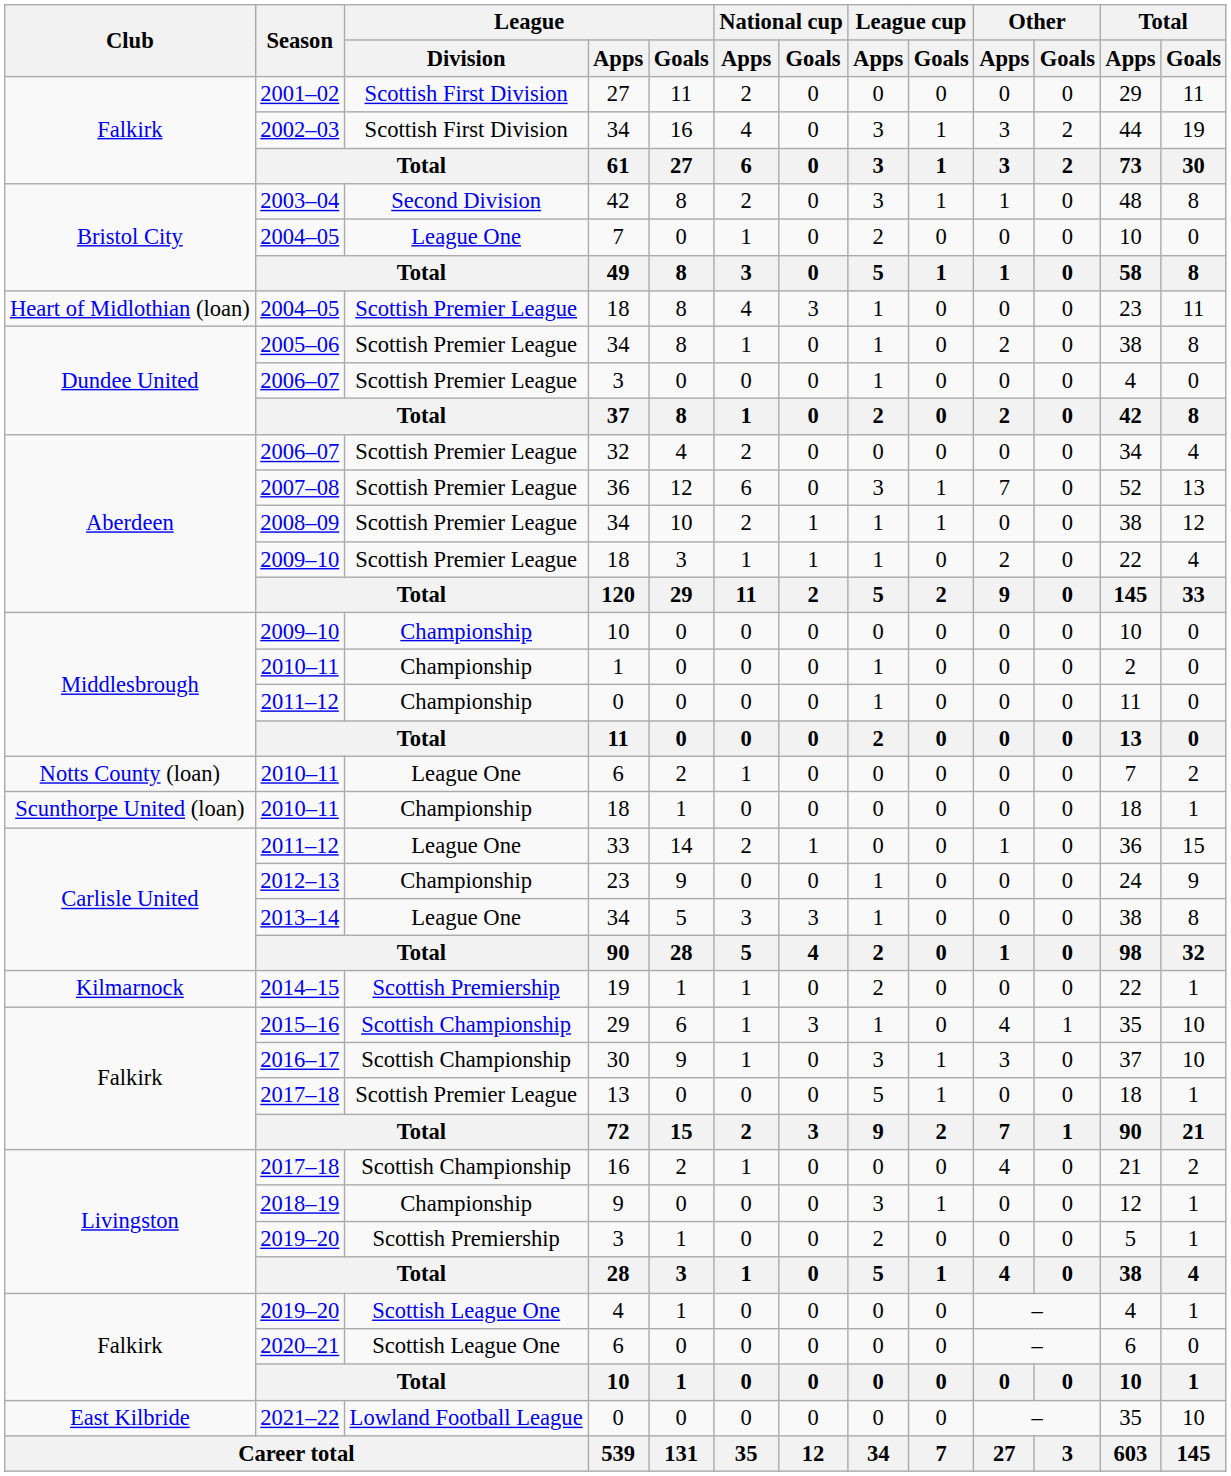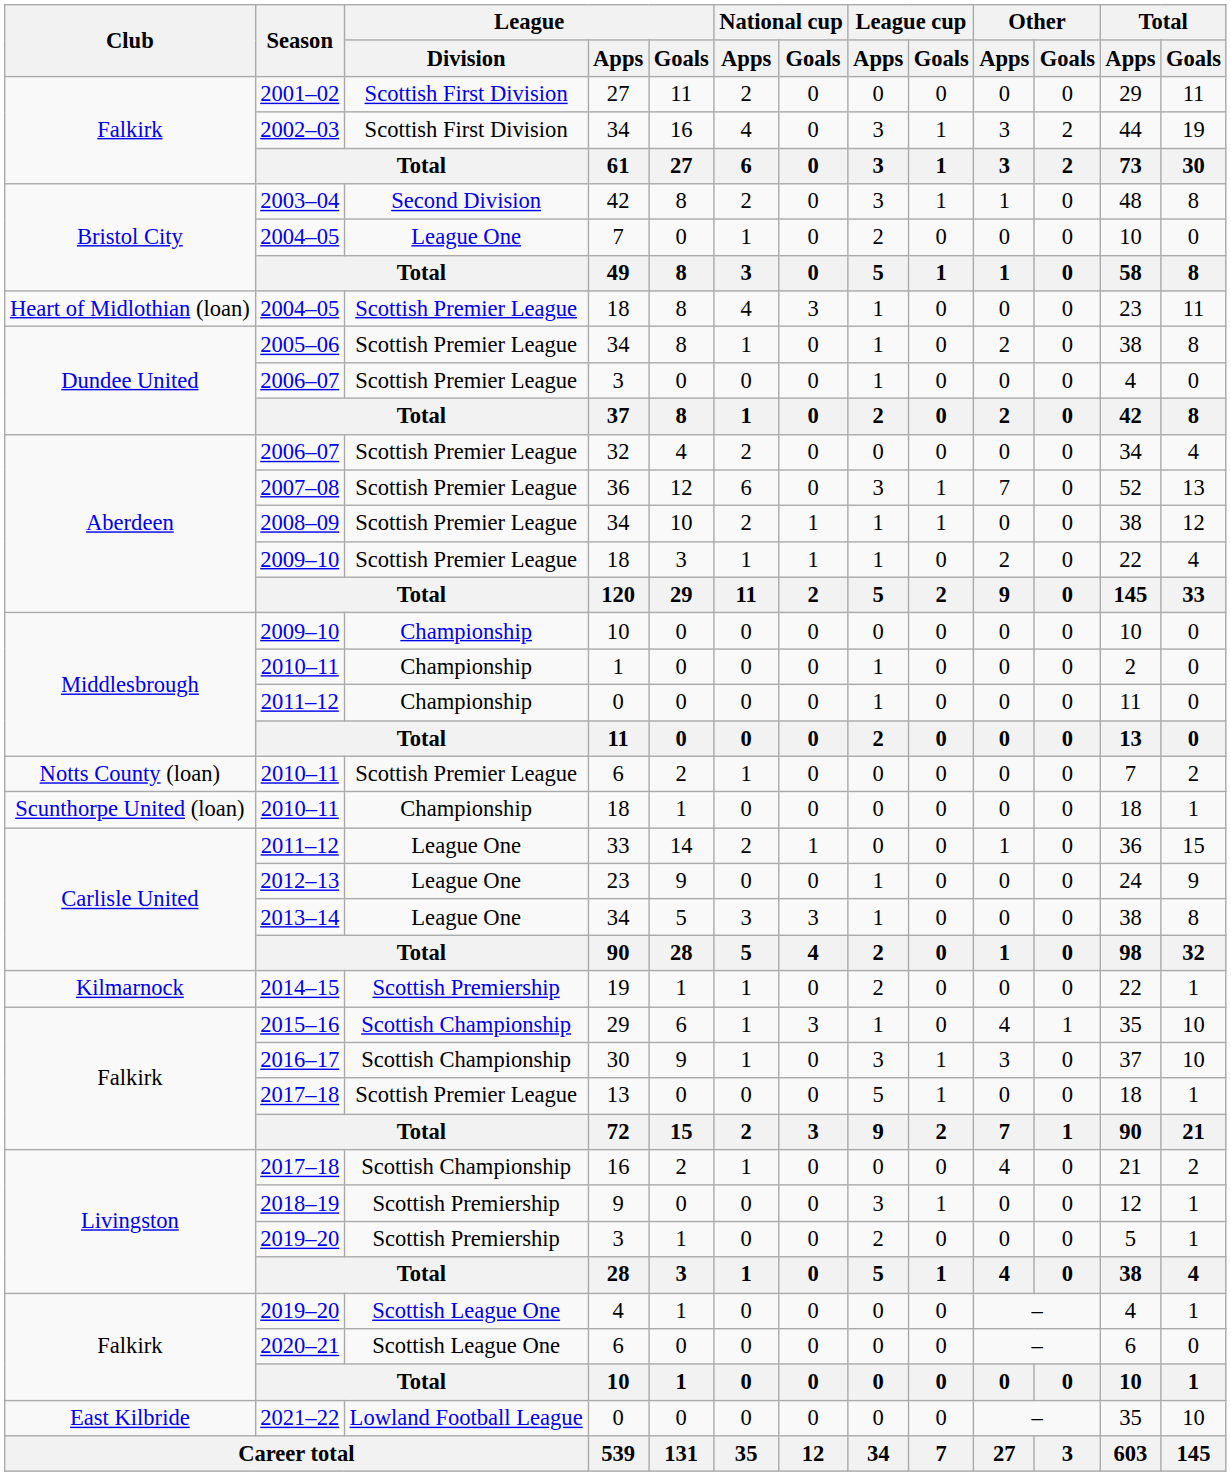 <table class="wikitable" style="text-align: center">
 <tr>
 <th rowspan="2">Club</th>
 <th rowspan="2">Season</th>
 <th colspan="3">League</th>
 <th colspan="2">National cup</th>
 <th colspan="2">League cup</th>
 <th colspan="2">Other</th>
 <th colspan="2">Total</th>
 </tr>
 <tr>
 <th>Division</th>
 <th>Apps</th>
 <th>Goals</th>
 <th>Apps</th>
 <th>Goals</th>
 <th>Apps</th>
 <th>Goals</th>
 <th>Apps</th>
 <th>Goals</th>
 <th>Apps</th>
 <th>Goals</th>
 </tr>
 <tr>
 <td rowspan="3"><a href='#'>Falkirk</a></td>
 <td><a href='#'>2001–02</a></td>
 <td><a href='#'>Scottish First Division</a></td>
 <td>27</td>
 <td>11</td>
 <td>2</td>
 <td>0</td>
 <td>0</td>
 <td>0</td>
 <td>0</td>
 <td>0</td>
 <td>29</td>
 <td>11</td>
 </tr>
 <tr>
 <td><a href='#'>2002–03</a></td>
 <td>Scottish First Division</td>
 <td>34</td>
 <td>16</td>
 <td>4</td>
 <td>0</td>
 <td>3</td>
 <td>1</td>
 <td>3</td>
 <td>2</td>
 <td>44</td>
 <td>19</td>
 </tr>
 <tr>
 <th colspan="2">Total</th>
 <th>61</th>
 <th>27</th>
 <th>6</th>
 <th>0</th>
 <th>3</th>
 <th>1</th>
 <th>3</th>
 <th>2</th>
 <th>73</th>
 <th>30</th>
 </tr>
 <tr>
 <td rowspan="3"><a href='#'>Bristol City</a></td>
 <td><a href='#'>2003–04</a></td>
 <td><a href='#'>Second Division</a></td>
 <td>42</td>
 <td>8</td>
 <td>2</td>
 <td>0</td>
 <td>3</td>
 <td>1</td>
 <td>1</td>
 <td>0</td>
 <td>48</td>
 <td>8</td>
 </tr>
 <tr>
 <td><a href='#'>2004–05</a></td>
 <td><a href='#'>League One</a></td>
 <td>7</td>
 <td>0</td>
 <td>1</td>
 <td>0</td>
 <td>2</td>
 <td>0</td>
 <td>0</td>
 <td>0</td>
 <td>10</td>
 <td>0</td>
 </tr>
 <tr>
 <th colspan="2">Total</th>
 <th>49</th>
 <th>8</th>
 <th>3</th>
 <th>0</th>
 <th>5</th>
 <th>1</th>
 <th>1</th>
 <th>0</th>
 <th>58</th>
 <th>8</th>
 </tr>
 <tr>
 <td><a href='#'>Heart of Midlothian</a> (loan)</td>
 <td><a href='#'>2004–05</a></td>
 <td><a href='#'>Scottish Premier League</a></td>
 <td>18</td>
 <td>8</td>
 <td>4</td>
 <td>3</td>
 <td>1</td>
 <td>0</td>
 <td>0</td>
 <td>0</td>
 <td>23</td>
 <td>11</td>
 </tr>
 <tr>
 <td rowspan="3"><a href='#'>Dundee United</a></td>
 <td><a href='#'>2005–06</a></td>
 <td>Scottish Premier League</td>
 <td>34</td>
 <td>8</td>
 <td>1</td>
 <td>0</td>
 <td>1</td>
 <td>0</td>
 <td>2</td>
 <td>0</td>
 <td>38</td>
 <td>8</td>
 </tr>
 <tr>
 <td><a href='#'>2006–07</a></td>
 <td>Scottish Premier League</td>
 <td>3</td>
 <td>0</td>
 <td>0</td>
 <td>0</td>
 <td>1</td>
 <td>0</td>
 <td>0</td>
 <td>0</td>
 <td>4</td>
 <td>0</td>
 </tr>
 <tr>
 <th colspan="2">Total</th>
 <th>37</th>
 <th>8</th>
 <th>1</th>
 <th>0</th>
 <th>2</th>
 <th>0</th>
 <th>2</th>
 <th>0</th>
 <th>42</th>
 <th>8</th>
 </tr>
 <tr>
 <td rowspan="5"><a href='#'>Aberdeen</a></td>
 <td><a href='#'>2006–07</a></td>
 <td>Scottish Premier League</td>
 <td>32</td>
 <td>4</td>
 <td>2</td>
 <td>0</td>
 <td>0</td>
 <td>0</td>
 <td>0</td>
 <td>0</td>
 <td>34</td>
 <td>4</td>
 </tr>
 <tr>
 <td><a href='#'>2007–08</a></td>
 <td>Scottish Premier League</td>
 <td>36</td>
 <td>12</td>
 <td>6</td>
 <td>0</td>
 <td>3</td>
 <td>1</td>
 <td>7</td>
 <td>0</td>
 <td>52</td>
 <td>13</td>
 </tr>
 <tr>
 <td><a href='#'>2008–09</a></td>
 <td>Scottish Premier League</td>
 <td>34</td>
 <td>10</td>
 <td>2</td>
 <td>1</td>
 <td>1</td>
 <td>1</td>
 <td>0</td>
 <td>0</td>
 <td>38</td>
 <td>12</td>
 </tr>
 <tr>
 <td><a href='#'>2009–10</a></td>
 <td>Scottish Premier League</td>
 <td>18</td>
 <td>3</td>
 <td>1</td>
 <td>1</td>
 <td>1</td>
 <td>0</td>
 <td>2</td>
 <td>0</td>
 <td>22</td>
 <td>4</td>
 </tr>
 <tr>
 <th colspan="2">Total</th>
 <th>120</th>
 <th>29</th>
 <th>11</th>
 <th>2</th>
 <th>5</th>
 <th>2</th>
 <th>9</th>
 <th>0</th>
 <th>145</th>
 <th>33</th>
 </tr>
 <tr>
 <td rowspan="4"><a href='#'>Middlesbrough</a></td>
 <td><a href='#'>2009–10</a></td>
 <td><a href='#'>Championship</a></td>
 <td>10</td>
 <td>0</td>
 <td>0</td>
 <td>0</td>
 <td>0</td>
 <td>0</td>
 <td>0</td>
 <td>0</td>
 <td>10</td>
 <td>0</td>
 </tr>
 <tr>
 <td><a href='#'>2010–11</a></td>
 <td>Championship</td>
 <td>1</td>
 <td>0</td>
 <td>0</td>
 <td>0</td>
 <td>1</td>
 <td>0</td>
 <td>0</td>
 <td>0</td>
 <td>2</td>
 <td>0</td>
 </tr>
 <tr>
 <td><a href='#'>2011–12</a></td>
 <td>Championship</td>
 <td>0</td>
 <td>0</td>
 <td>0</td>
 <td>0</td>
 <td>1</td>
 <td>0</td>
 <td>0</td>
 <td>0</td>
 <td>11</td>
 <td>0</td>
 </tr>
 <tr>
 <th colspan="2">Total</th>
 <th>11</th>
 <th>0</th>
 <th>0</th>
 <th>0</th>
 <th>2</th>
 <th>0</th>
 <th>0</th>
 <th>0</th>
 <th>13</th>
 <th>0</th>
 </tr>
 <tr>
 <td><a href='#'>Notts County</a> (loan)</td>
 <td><a href='#'>2010–11</a></td>
-<td>League One</td>
+<td>Scottish Premier League</td>
 <td>6</td>
 <td>2</td>
 <td>1</td>
 <td>0</td>
 <td>0</td>
 <td>0</td>
 <td>0</td>
 <td>0</td>
 <td>7</td>
 <td>2</td>
 </tr>
 <tr>
 <td><a href='#'>Scunthorpe United</a> (loan)</td>
 <td><a href='#'>2010–11</a></td>
 <td>Championship</td>
 <td>18</td>
 <td>1</td>
 <td>0</td>
 <td>0</td>
 <td>0</td>
 <td>0</td>
 <td>0</td>
 <td>0</td>
 <td>18</td>
 <td>1</td>
 </tr>
 <tr>
 <td rowspan="4"><a href='#'>Carlisle United</a></td>
 <td><a href='#'>2011–12</a></td>
 <td>League One</td>
 <td>33</td>
 <td>14</td>
 <td>2</td>
 <td>1</td>
 <td>0</td>
 <td>0</td>
 <td>1</td>
 <td>0</td>
 <td>36</td>
 <td>15</td>
 </tr>
 <tr>
 <td><a href='#'>2012–13</a></td>
-<td>Championship</td>
+<td>League One</td>
 <td>23</td>
 <td>9</td>
 <td>0</td>
 <td>0</td>
 <td>1</td>
 <td>0</td>
 <td>0</td>
 <td>0</td>
 <td>24</td>
 <td>9</td>
 </tr>
 <tr>
 <td><a href='#'>2013–14</a></td>
 <td>League One</td>
 <td>34</td>
 <td>5</td>
 <td>3</td>
 <td>3</td>
 <td>1</td>
 <td>0</td>
 <td>0</td>
 <td>0</td>
 <td>38</td>
 <td>8</td>
 </tr>
 <tr>
 <th colspan="2">Total</th>
 <th>90</th>
 <th>28</th>
 <th>5</th>
 <th>4</th>
 <th>2</th>
 <th>0</th>
 <th>1</th>
 <th>0</th>
 <th>98</th>
 <th>32</th>
 </tr>
 <tr>
 <td><a href='#'>Kilmarnock</a></td>
 <td><a href='#'>2014–15</a></td>
 <td><a href='#'>Scottish Premiership</a></td>
 <td>19</td>
 <td>1</td>
 <td>1</td>
 <td>0</td>
 <td>2</td>
 <td>0</td>
 <td>0</td>
 <td>0</td>
 <td>22</td>
 <td>1</td>
 </tr>
 <tr>
 <td rowspan="4">Falkirk</td>
 <td><a href='#'>2015–16</a></td>
 <td><a href='#'>Scottish Championship</a></td>
 <td>29</td>
 <td>6</td>
 <td>1</td>
 <td>3</td>
 <td>1</td>
 <td>0</td>
 <td>4</td>
 <td>1</td>
 <td>35</td>
 <td>10</td>
 </tr>
 <tr>
 <td><a href='#'>2016–17</a></td>
 <td>Scottish Championship</td>
 <td>30</td>
 <td>9</td>
 <td>1</td>
 <td>0</td>
 <td>3</td>
 <td>1</td>
 <td>3</td>
 <td>0</td>
 <td>37</td>
 <td>10</td>
 </tr>
 <tr>
 <td><a href='#'>2017–18</a></td>
 <td>Scottish Premier League</td>
 <td>13</td>
 <td>0</td>
 <td>0</td>
 <td>0</td>
 <td>5</td>
 <td>1</td>
 <td>0</td>
 <td>0</td>
 <td>18</td>
 <td>1</td>
 </tr>
 <tr>
 <th colspan="2">Total</th>
 <th>72</th>
 <th>15</th>
 <th>2</th>
 <th>3</th>
 <th>9</th>
 <th>2</th>
 <th>7</th>
 <th>1</th>
 <th>90</th>
 <th>21</th>
 </tr>
 <tr>
 <td rowspan="4"><a href='#'>Livingston</a></td>
 <td><a href='#'>2017–18</a></td>
 <td>Scottish Championship</td>
 <td>16</td>
 <td>2</td>
 <td>1</td>
 <td>0</td>
 <td>0</td>
 <td>0</td>
 <td>4</td>
 <td>0</td>
 <td>21</td>
 <td>2</td>
 </tr>
 <tr>
 <td><a href='#'>2018–19</a></td>
-<td>Championship</td>
+<td>Scottish Premiership</td>
 <td>9</td>
 <td>0</td>
 <td>0</td>
 <td>0</td>
 <td>3</td>
 <td>1</td>
 <td>0</td>
 <td>0</td>
 <td>12</td>
 <td>1</td>
 </tr>
 <tr>
 <td><a href='#'>2019–20</a></td>
 <td>Scottish Premiership</td>
 <td>3</td>
 <td>1</td>
 <td>0</td>
 <td>0</td>
 <td>2</td>
 <td>0</td>
 <td>0</td>
 <td>0</td>
 <td>5</td>
 <td>1</td>
 </tr>
 <tr>
 <th colspan="2">Total</th>
 <th>28</th>
 <th>3</th>
 <th>1</th>
 <th>0</th>
 <th>5</th>
 <th>1</th>
 <th>4</th>
 <th>0</th>
 <th>38</th>
 <th>4</th>
 </tr>
 <tr>
 <td rowspan="3">Falkirk</td>
 <td><a href='#'>2019–20</a></td>
 <td><a href='#'>Scottish League One</a></td>
 <td>4</td>
 <td>1</td>
 <td>0</td>
 <td>0</td>
 <td>0</td>
 <td>0</td>
 <td colspan="2">–</td>
 <td>4</td>
 <td>1</td>
 </tr>
 <tr>
 <td><a href='#'>2020–21</a></td>
 <td>Scottish League One</td>
 <td>6</td>
 <td>0</td>
 <td>0</td>
 <td>0</td>
 <td>0</td>
 <td>0</td>
 <td colspan="2">–</td>
 <td>6</td>
 <td>0</td>
 </tr>
 <tr>
 <th colspan="2">Total</th>
 <th>10</th>
 <th>1</th>
 <th>0</th>
 <th>0</th>
 <th>0</th>
 <th>0</th>
 <th>0</th>
 <th>0</th>
 <th>10</th>
 <th>1</th>
 </tr>
 <tr>
 <td><a href='#'>East Kilbride</a></td>
 <td><a href='#'>2021–22</a></td>
 <td><a href='#'>Lowland Football League</a></td>
 <td>0</td>
 <td>0</td>
 <td>0</td>
 <td>0</td>
 <td>0</td>
 <td>0</td>
 <td colspan="2">–</td>
 <td>35</td>
 <td>10</td>
 </tr>
 <tr>
 <th colspan="3">Career total</th>
 <th>539</th>
 <th>131</th>
 <th>35</th>
 <th>12</th>
 <th>34</th>
 <th>7</th>
 <th>27</th>
 <th>3</th>
 <th>603</th>
 <th>145</th>
 </tr>
 </table>
